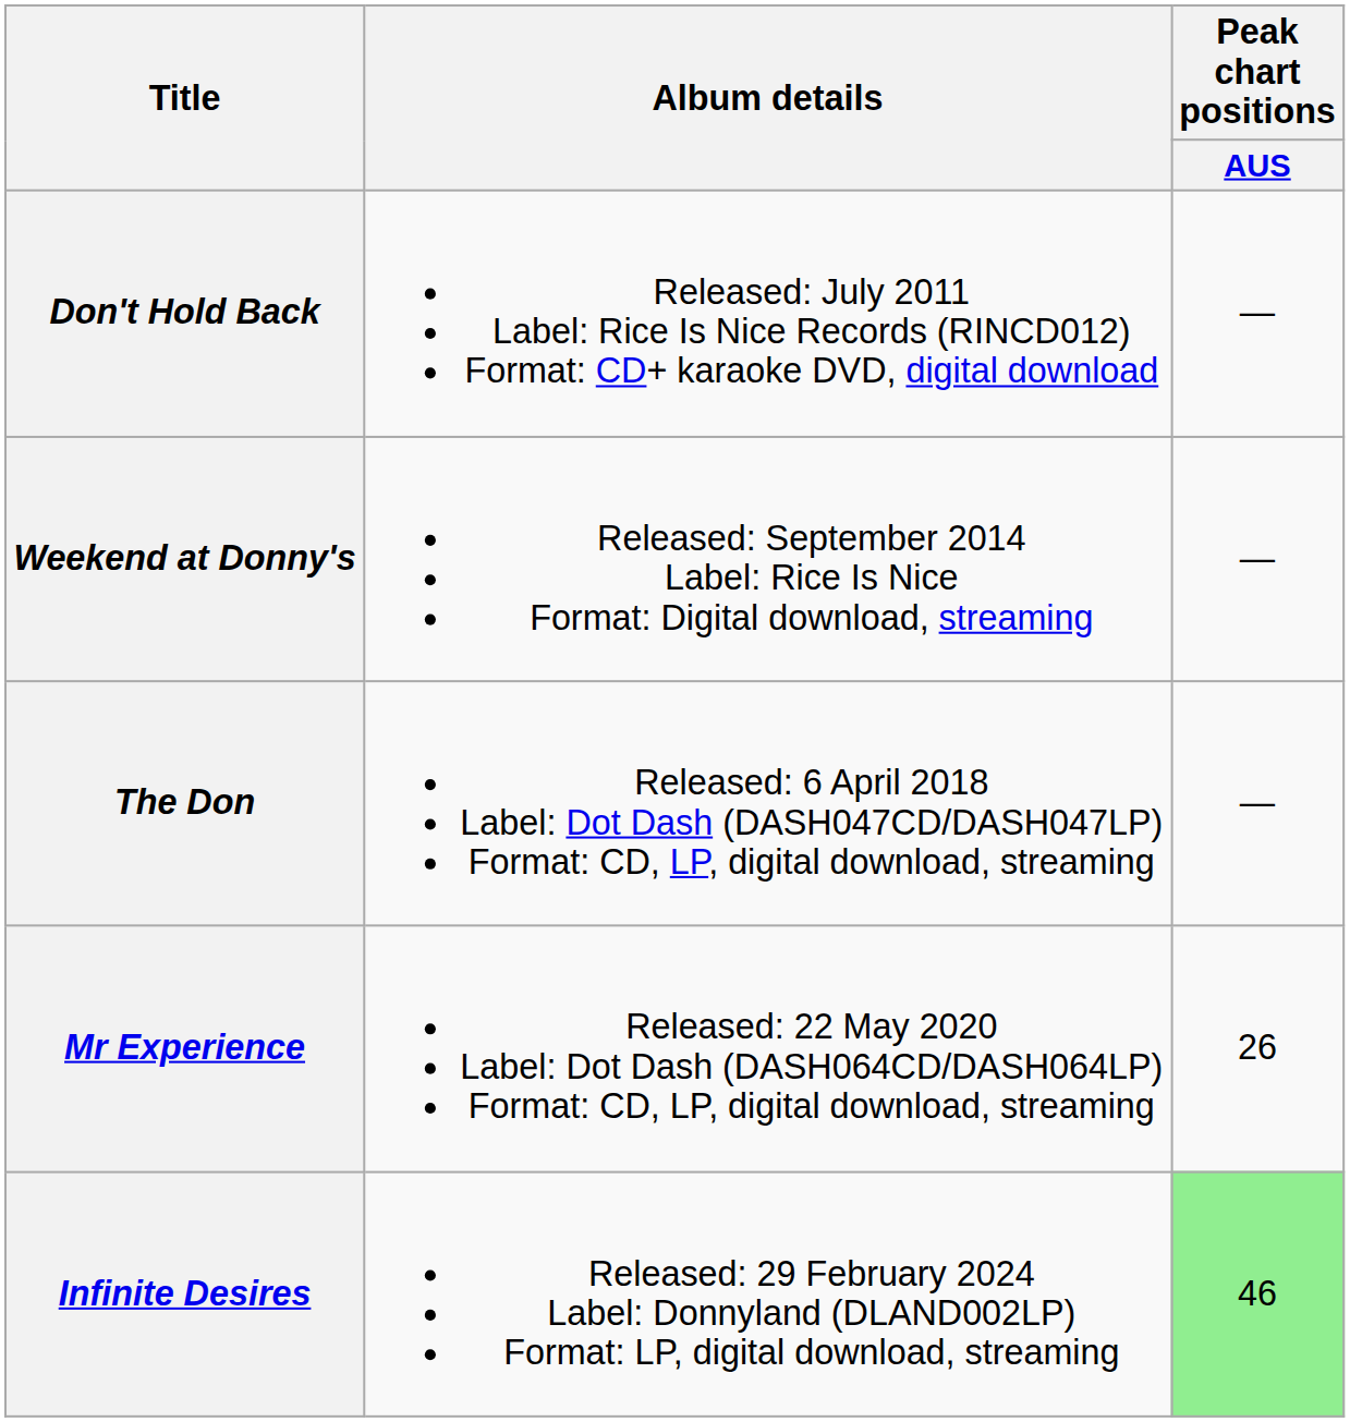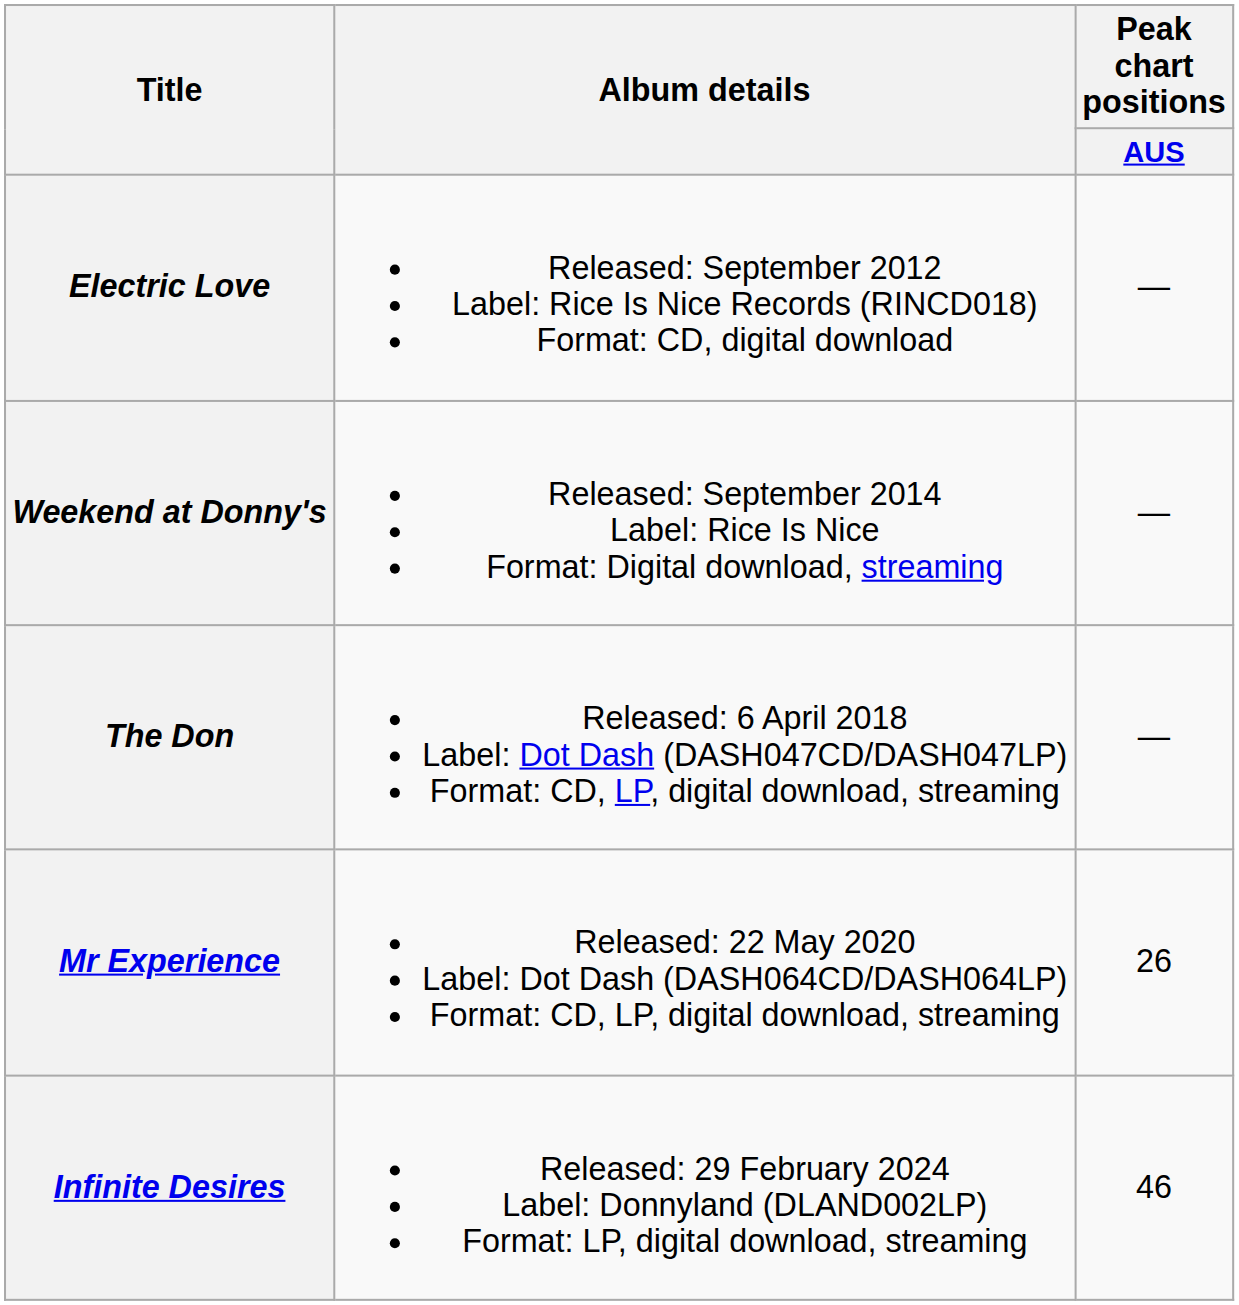 <table class="wikitable plainrowheaders" style="text-align:center;" border="1">
 <tr>
 <th scope="col" rowspan="2">Title</th>
 <th scope="col" rowspan="2">Album details</th>
 <th scope="col">Peak chart positions</th>
 </tr>
 <tr>
 <th scope="col" style="width:2.2em;font-size:90%;"><a href='#'>AUS</a><br></th>
 </tr>
 <tr>
-<th scope="row"><em>Don't Hold Back</em></th>
-<td><br><ul><li>Released: July 2011</li><li>Label: Rice Is Nice Records (RINCD012)</li><li>Format: <a href='#'>CD</a>+ karaoke DVD, <a href='#'>digital download</a></li></ul></td>
+<th scope="row"><em>Electric Love</em></th>
+<td><br><ul><li>Released: September 2012</li><li>Label: Rice Is Nice Records (RINCD018)</li><li>Format: CD, digital download</li></ul></td>
 <td>—</td>
 </tr>
 <tr>
 <th scope="row"><em>Weekend at Donny's</em></th>
 <td><br><ul><li>Released: September 2014</li><li>Label: Rice Is Nice</li><li>Format: Digital download, <a href='#'>streaming</a></li></ul></td>
 <td>—</td>
 </tr>
 <tr>
 <th scope="row"><em>The Don</em></th>
 <td><br><ul><li>Released: 6 April 2018</li><li>Label: <a href='#'>Dot Dash</a> (DASH047CD/DASH047LP)</li><li>Format: CD, <a href='#'>LP</a>, digital download, streaming</li></ul></td>
 <td>—</td>
 </tr>
 <tr>
 <th scope="row"><em><a href='#'>Mr Experience</a></em></th>
 <td><br><ul><li>Released: 22 May 2020</li><li>Label: Dot Dash (DASH064CD/DASH064LP)</li><li>Format: CD, LP, digital download, streaming</li></ul></td>
 <td>26</td>
 </tr>
 <tr>
 <th scope="row"><em><a href='#'>Infinite Desires</a></em></th>
 <td><br><ul><li>Released: 29 February 2024</li><li>Label: Donnyland (DLAND002LP)</li><li>Format: LP, digital download, streaming</li></ul></td>
-<td style="background: lightgreen;">46<br></td>
+<td>46<br></td>
 </tr>
 </table>
